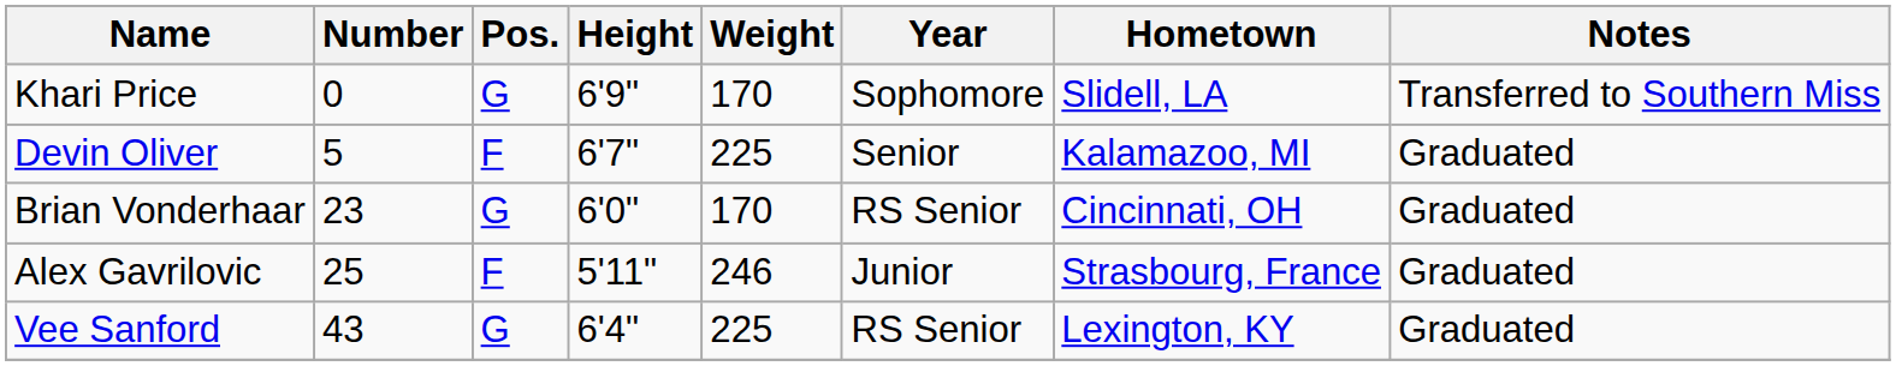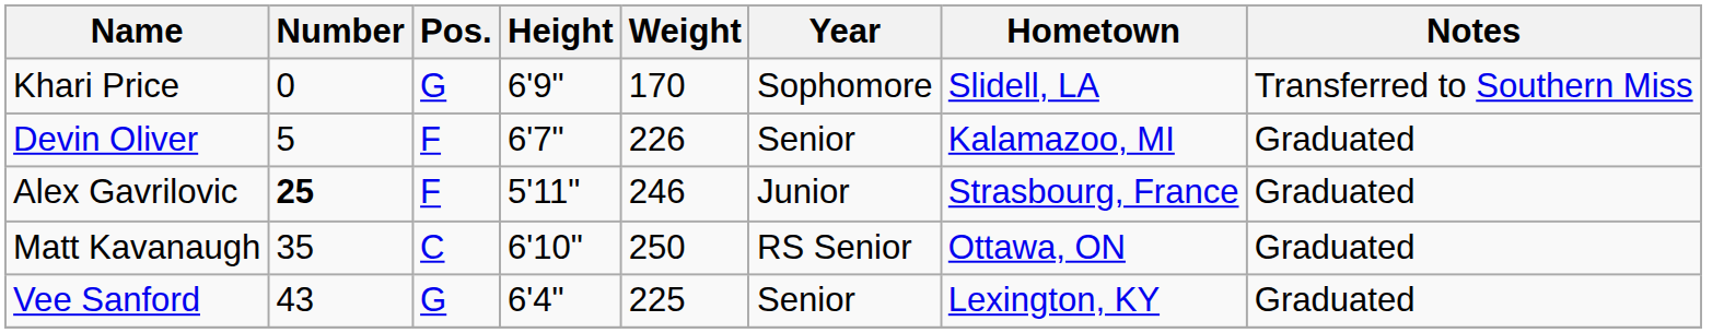 <table class="wikitable sortable" border="1">
 <tr>
 <th>Name</th>
 <th>Number</th>
 <th>Pos.</th>
 <th>Height</th>
 <th>Weight</th>
 <th>Year</th>
 <th>Hometown</th>
 <th class="unsortable">Notes</th>
 </tr>
 <tr>
 <td sortname>Khari Price</td>
 <td>0</td>
 <td><a href='#'>G</a></td>
 <td>6'9"</td>
 <td>170</td>
 <td>Sophomore</td>
 <td><a href='#'>Slidell, LA</a></td>
 <td>Transferred to <a href='#'>Southern Miss</a></td>
 </tr>
 <tr>
 <td sortname><a href='#'>Devin Oliver</a></td>
 <td>5</td>
 <td><a href='#'>F</a></td>
 <td>6'7"</td>
-<td>225</td>
+<td>226</td>
 <td>Senior</td>
 <td><a href='#'>Kalamazoo, MI</a></td>
 <td>Graduated</td>
 </tr>
 <tr>
-<td sortname>Brian Vonderhaar</td>
-<td>23</td>
-<td><a href='#'>G</a></td>
-<td>6'0"</td>
-<td>170</td>
-<td>RS Senior</td>
-<td><a href='#'>Cincinnati, OH</a></td>
-<td>Graduated</td>
-</tr>
-<tr>
 <td sortname>Alex Gavrilovic</td>
-<td>25</td>
+<td><strong>25</strong></td>
 <td><a href='#'>F</a></td>
 <td>5'11"</td>
 <td>246</td>
 <td>Junior</td>
 <td><a href='#'>Strasbourg, France</a></td>
 <td>Graduated</td>
 </tr>
 <tr>
+<td sortname>Matt Kavanaugh</td>
+<td>35</td>
+<td><a href='#'>C</a></td>
+<td>6'10"</td>
+<td>250</td>
+<td>RS Senior</td>
+<td><a href='#'>Ottawa, ON</a></td>
+<td>Graduated</td>
+</tr>
+<tr>
 <td sortname><a href='#'>Vee Sanford</a></td>
 <td>43</td>
 <td><a href='#'>G</a></td>
 <td>6'4"</td>
 <td>225</td>
-<td>RS Senior</td>
+<td>Senior</td>
 <td><a href='#'>Lexington, KY</a></td>
 <td>Graduated</td>
 </tr>
 <tr>
 </tr>
 </table>
